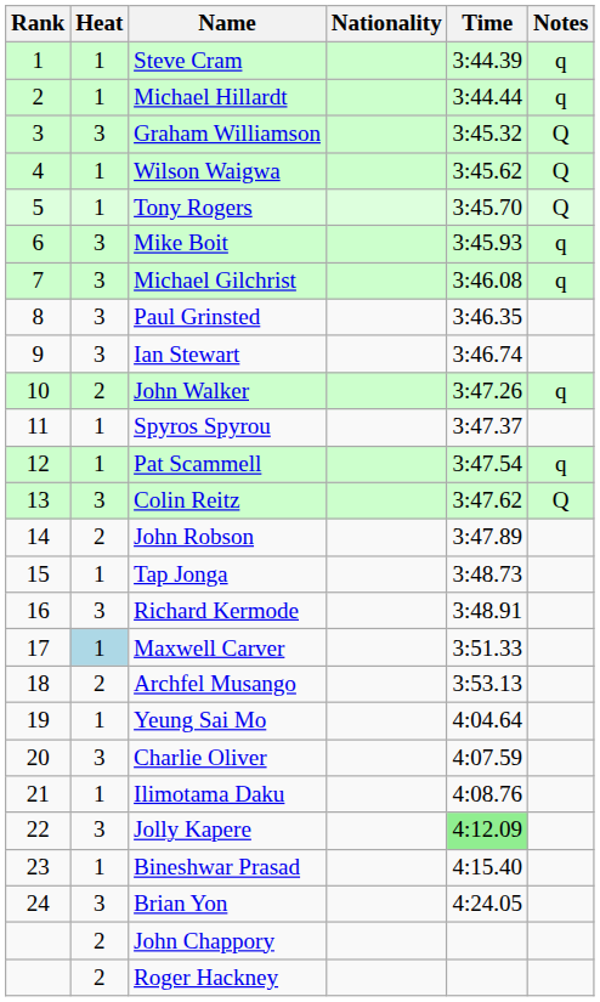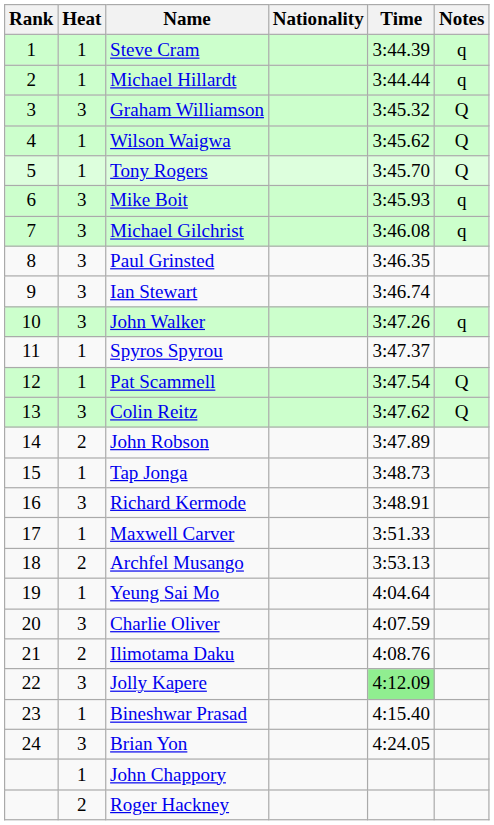 <table class="wikitable sortable" style="text-align:center">
 <tr>
 <th>Rank</th>
 <th>Heat</th>
 <th>Name</th>
 <th>Nationality</th>
 <th>Time</th>
 <th>Notes</th>
 </tr>
 <tr bgcolor=ccffcc>
 <td>1</td>
 <td>1</td>
 <td align=left><a href='#'>Steve Cram</a></td>
 <td align=left></td>
 <td>3:44.39</td>
 <td>q</td>
 </tr>
 <tr bgcolor=ccffcc>
 <td>2</td>
 <td>1</td>
 <td align=left><a href='#'>Michael Hillardt</a></td>
 <td align=left></td>
 <td>3:44.44</td>
 <td>q</td>
 </tr>
 <tr bgcolor=ccffcc>
 <td>3</td>
 <td>3</td>
 <td align=left><a href='#'>Graham Williamson</a></td>
 <td align=left></td>
 <td>3:45.32</td>
 <td>Q</td>
 </tr>
 <tr bgcolor=ccffcc>
 <td>4</td>
 <td>1</td>
 <td align=left><a href='#'>Wilson Waigwa</a></td>
 <td align=left></td>
 <td>3:45.62</td>
 <td>Q</td>
 </tr>
 <tr bgcolor=ddffdd>
 <td>5</td>
 <td>1</td>
 <td align=left><a href='#'>Tony Rogers</a></td>
 <td align=left></td>
 <td>3:45.70</td>
 <td>Q</td>
 </tr>
 <tr bgcolor=ccffcc>
 <td>6</td>
 <td>3</td>
 <td align=left><a href='#'>Mike Boit</a></td>
 <td align=left></td>
 <td>3:45.93</td>
 <td>q</td>
 </tr>
 <tr bgcolor=ccffcc>
 <td>7</td>
 <td>3</td>
 <td align=left><a href='#'>Michael Gilchrist</a></td>
 <td align=left></td>
 <td>3:46.08</td>
 <td>q</td>
 </tr>
 <tr>
 <td>8</td>
 <td>3</td>
 <td align=left><a href='#'>Paul Grinsted</a></td>
 <td align=left></td>
 <td>3:46.35</td>
 <td></td>
 </tr>
 <tr>
 <td>9</td>
 <td>3</td>
 <td align=left><a href='#'>Ian Stewart</a></td>
 <td align=left></td>
 <td>3:46.74</td>
 <td></td>
 </tr>
 <tr bgcolor=ccffcc>
 <td>10</td>
-<td>2</td>
+<td>3</td>
 <td align=left><a href='#'>John Walker</a></td>
 <td align=left></td>
 <td>3:47.26</td>
 <td>q</td>
 </tr>
 <tr>
 <td>11</td>
 <td>1</td>
 <td align=left><a href='#'>Spyros Spyrou</a></td>
 <td align=left></td>
 <td>3:47.37</td>
 <td></td>
 </tr>
 <tr bgcolor=ccffcc>
 <td>12</td>
 <td>1</td>
 <td align=left><a href='#'>Pat Scammell</a></td>
 <td align=left></td>
 <td>3:47.54</td>
-<td>q</td>
+<td>Q</td>
 </tr>
 <tr bgcolor=ccffcc>
 <td>13</td>
 <td>3</td>
 <td align=left><a href='#'>Colin Reitz</a></td>
 <td align=left></td>
 <td>3:47.62</td>
 <td>Q</td>
 </tr>
 <tr>
 <td>14</td>
 <td>2</td>
 <td align=left><a href='#'>John Robson</a></td>
 <td align=left></td>
 <td>3:47.89</td>
 <td></td>
 </tr>
 <tr>
 <td>15</td>
 <td>1</td>
 <td align=left><a href='#'>Tap Jonga</a></td>
 <td align=left></td>
 <td>3:48.73</td>
 <td></td>
 </tr>
 <tr>
 <td>16</td>
 <td>3</td>
 <td align=left><a href='#'>Richard Kermode</a></td>
 <td align=left></td>
 <td>3:48.91</td>
 <td></td>
 </tr>
 <tr>
 <td>17</td>
-<td style="background: lightblue;">1</td>
+<td>1</td>
 <td align=left><a href='#'>Maxwell Carver</a></td>
 <td align=left></td>
 <td>3:51.33</td>
 <td></td>
 </tr>
 <tr>
 <td>18</td>
 <td>2</td>
 <td align=left><a href='#'>Archfel Musango</a></td>
 <td align=left></td>
 <td>3:53.13</td>
 <td></td>
 </tr>
 <tr>
 <td>19</td>
 <td>1</td>
 <td align=left><a href='#'>Yeung Sai Mo</a></td>
 <td align=left></td>
 <td>4:04.64</td>
 <td></td>
 </tr>
 <tr>
 <td>20</td>
 <td>3</td>
 <td align=left><a href='#'>Charlie Oliver</a></td>
 <td align=left></td>
 <td>4:07.59</td>
 <td></td>
 </tr>
 <tr>
 <td>21</td>
-<td>1</td>
+<td>2</td>
 <td align=left><a href='#'>Ilimotama Daku</a></td>
 <td align=left></td>
 <td>4:08.76</td>
 <td></td>
 </tr>
 <tr>
 <td>22</td>
 <td>3</td>
 <td align=left><a href='#'>Jolly Kapere</a></td>
 <td align=left></td>
 <td style="background: lightgreen;">4:12.09</td>
 <td></td>
 </tr>
 <tr>
 <td>23</td>
 <td>1</td>
 <td align=left><a href='#'>Bineshwar Prasad</a></td>
 <td align=left></td>
 <td>4:15.40</td>
 <td></td>
 </tr>
 <tr>
 <td>24</td>
 <td>3</td>
 <td align=left><a href='#'>Brian Yon</a></td>
 <td align=left></td>
 <td>4:24.05</td>
 <td></td>
 </tr>
 <tr>
 <td></td>
-<td>2</td>
+<td>1</td>
 <td align=left><a href='#'>John Chappory</a></td>
 <td align=left></td>
 <td></td>
 <td></td>
 </tr>
 <tr>
 <td></td>
 <td>2</td>
 <td align=left><a href='#'>Roger Hackney</a></td>
 <td align=left></td>
 <td></td>
 <td></td>
 </tr>
 </table>
